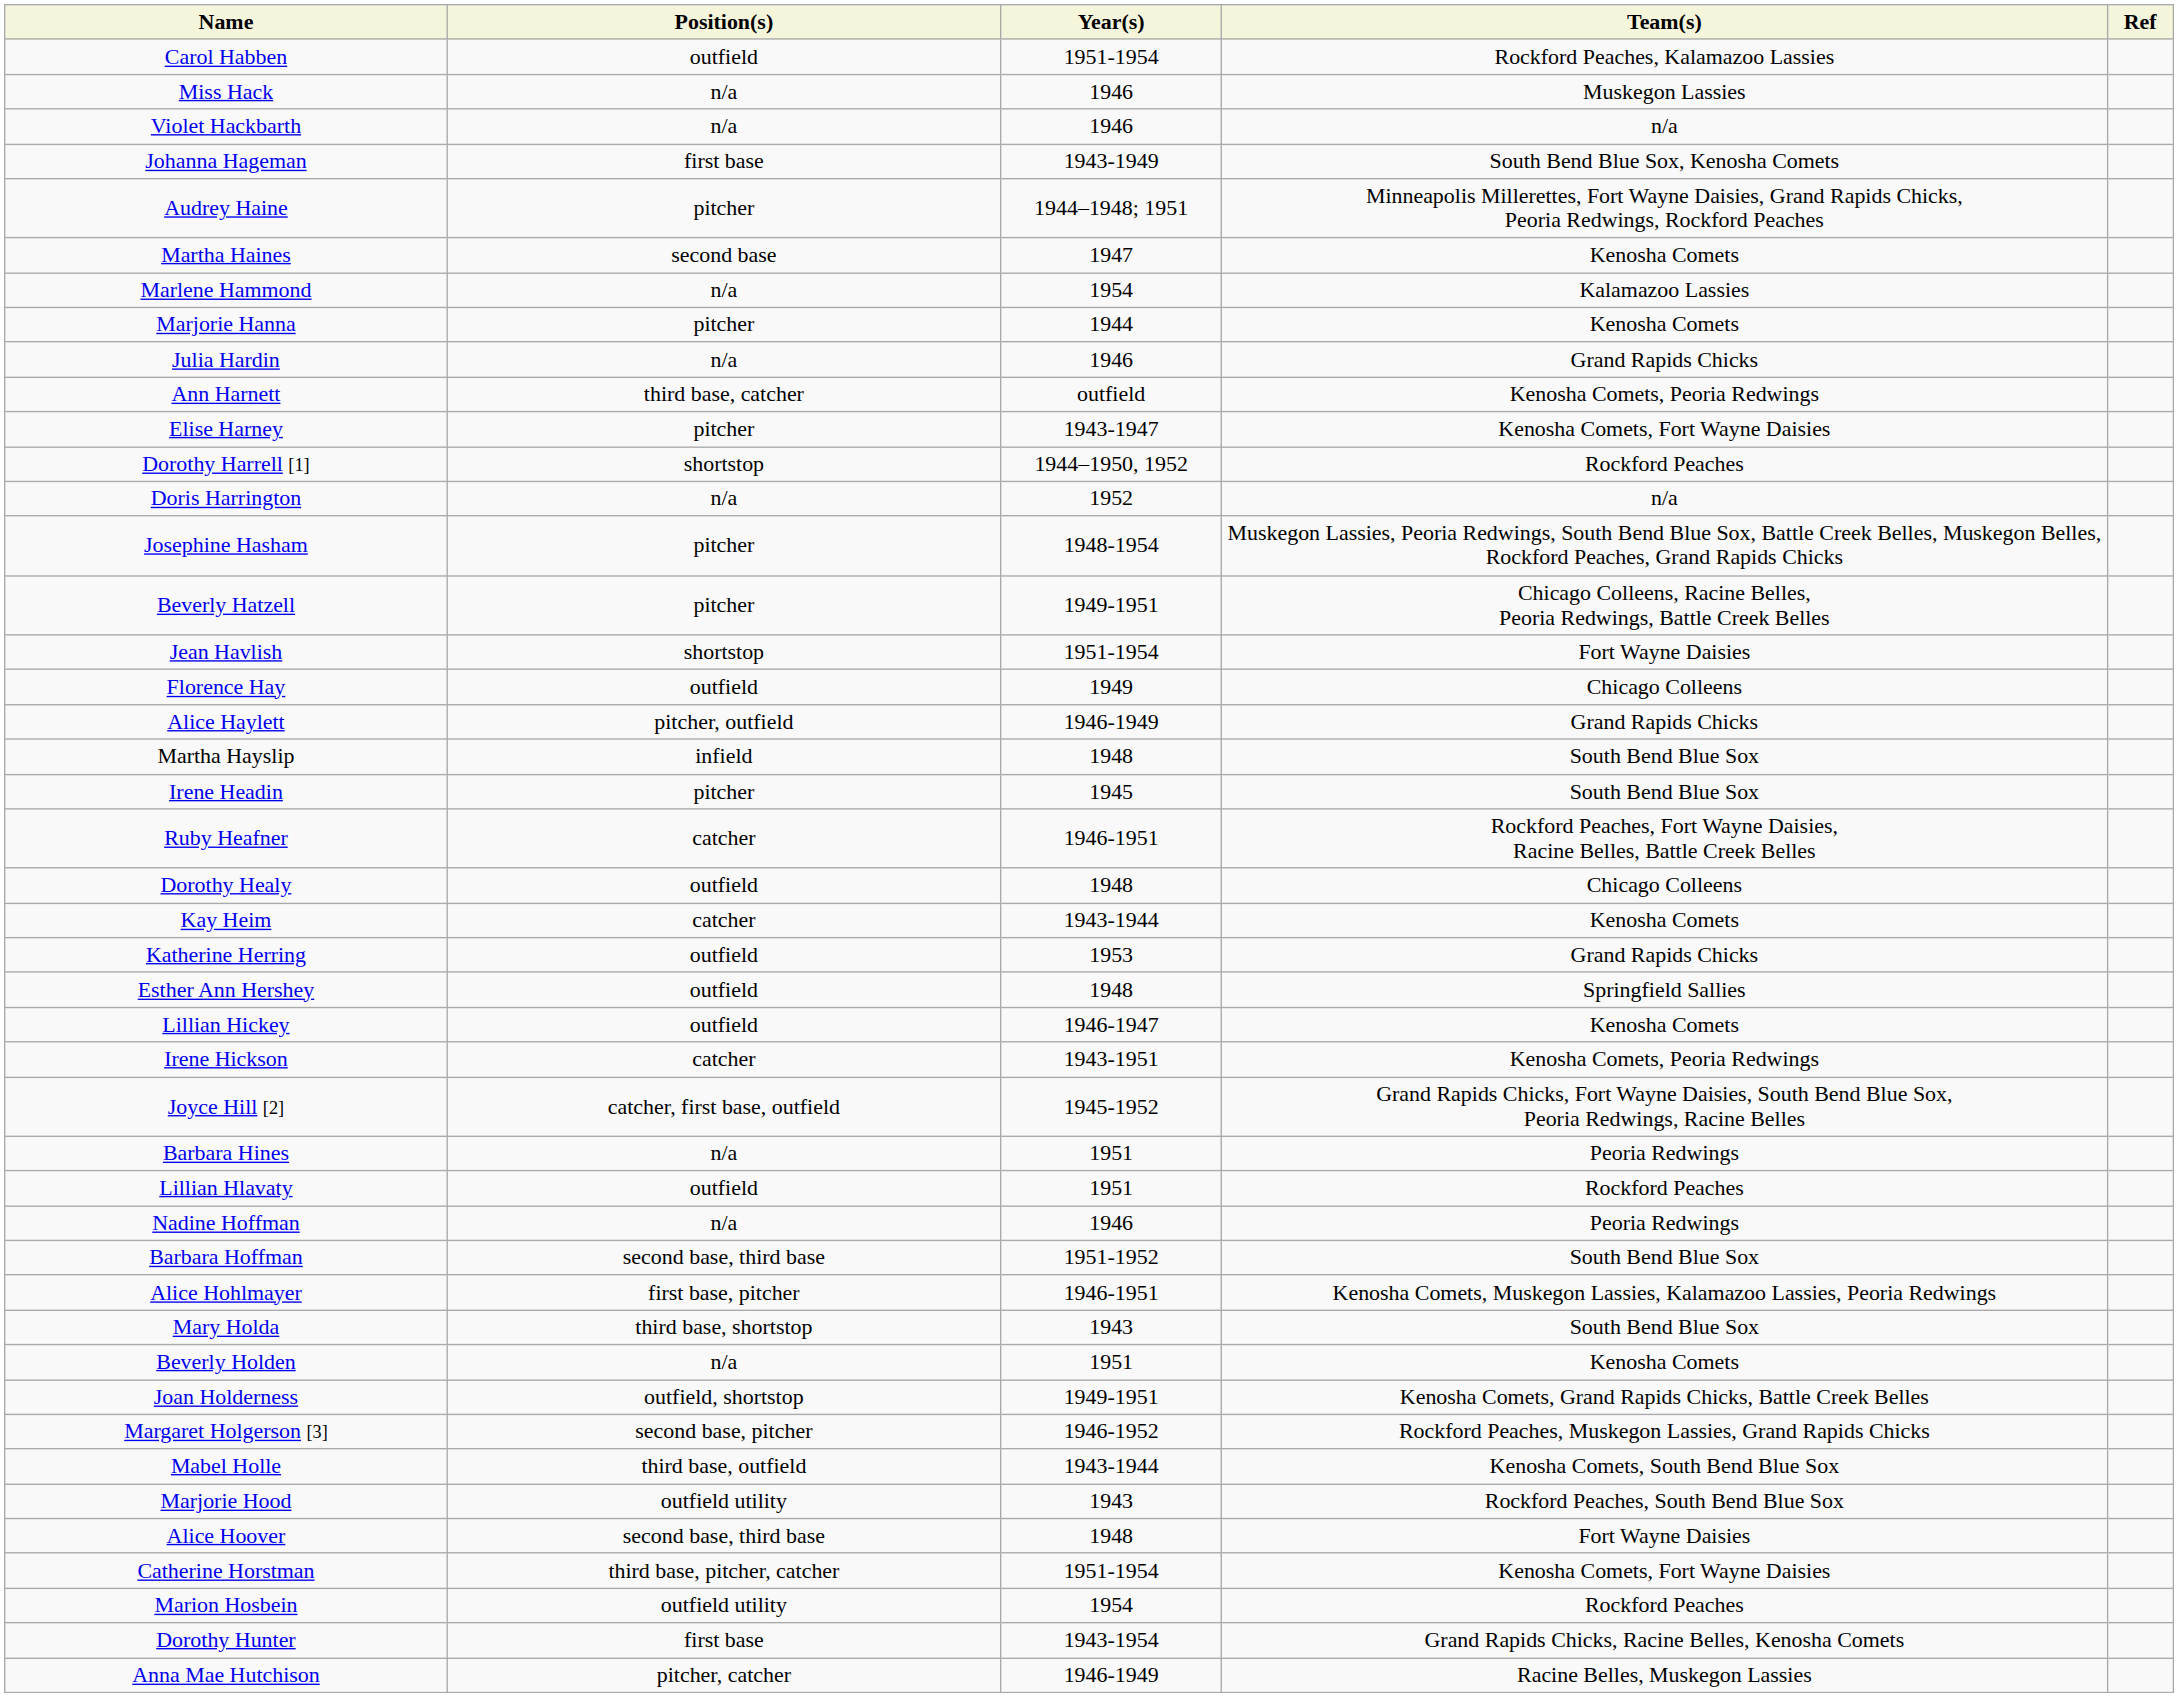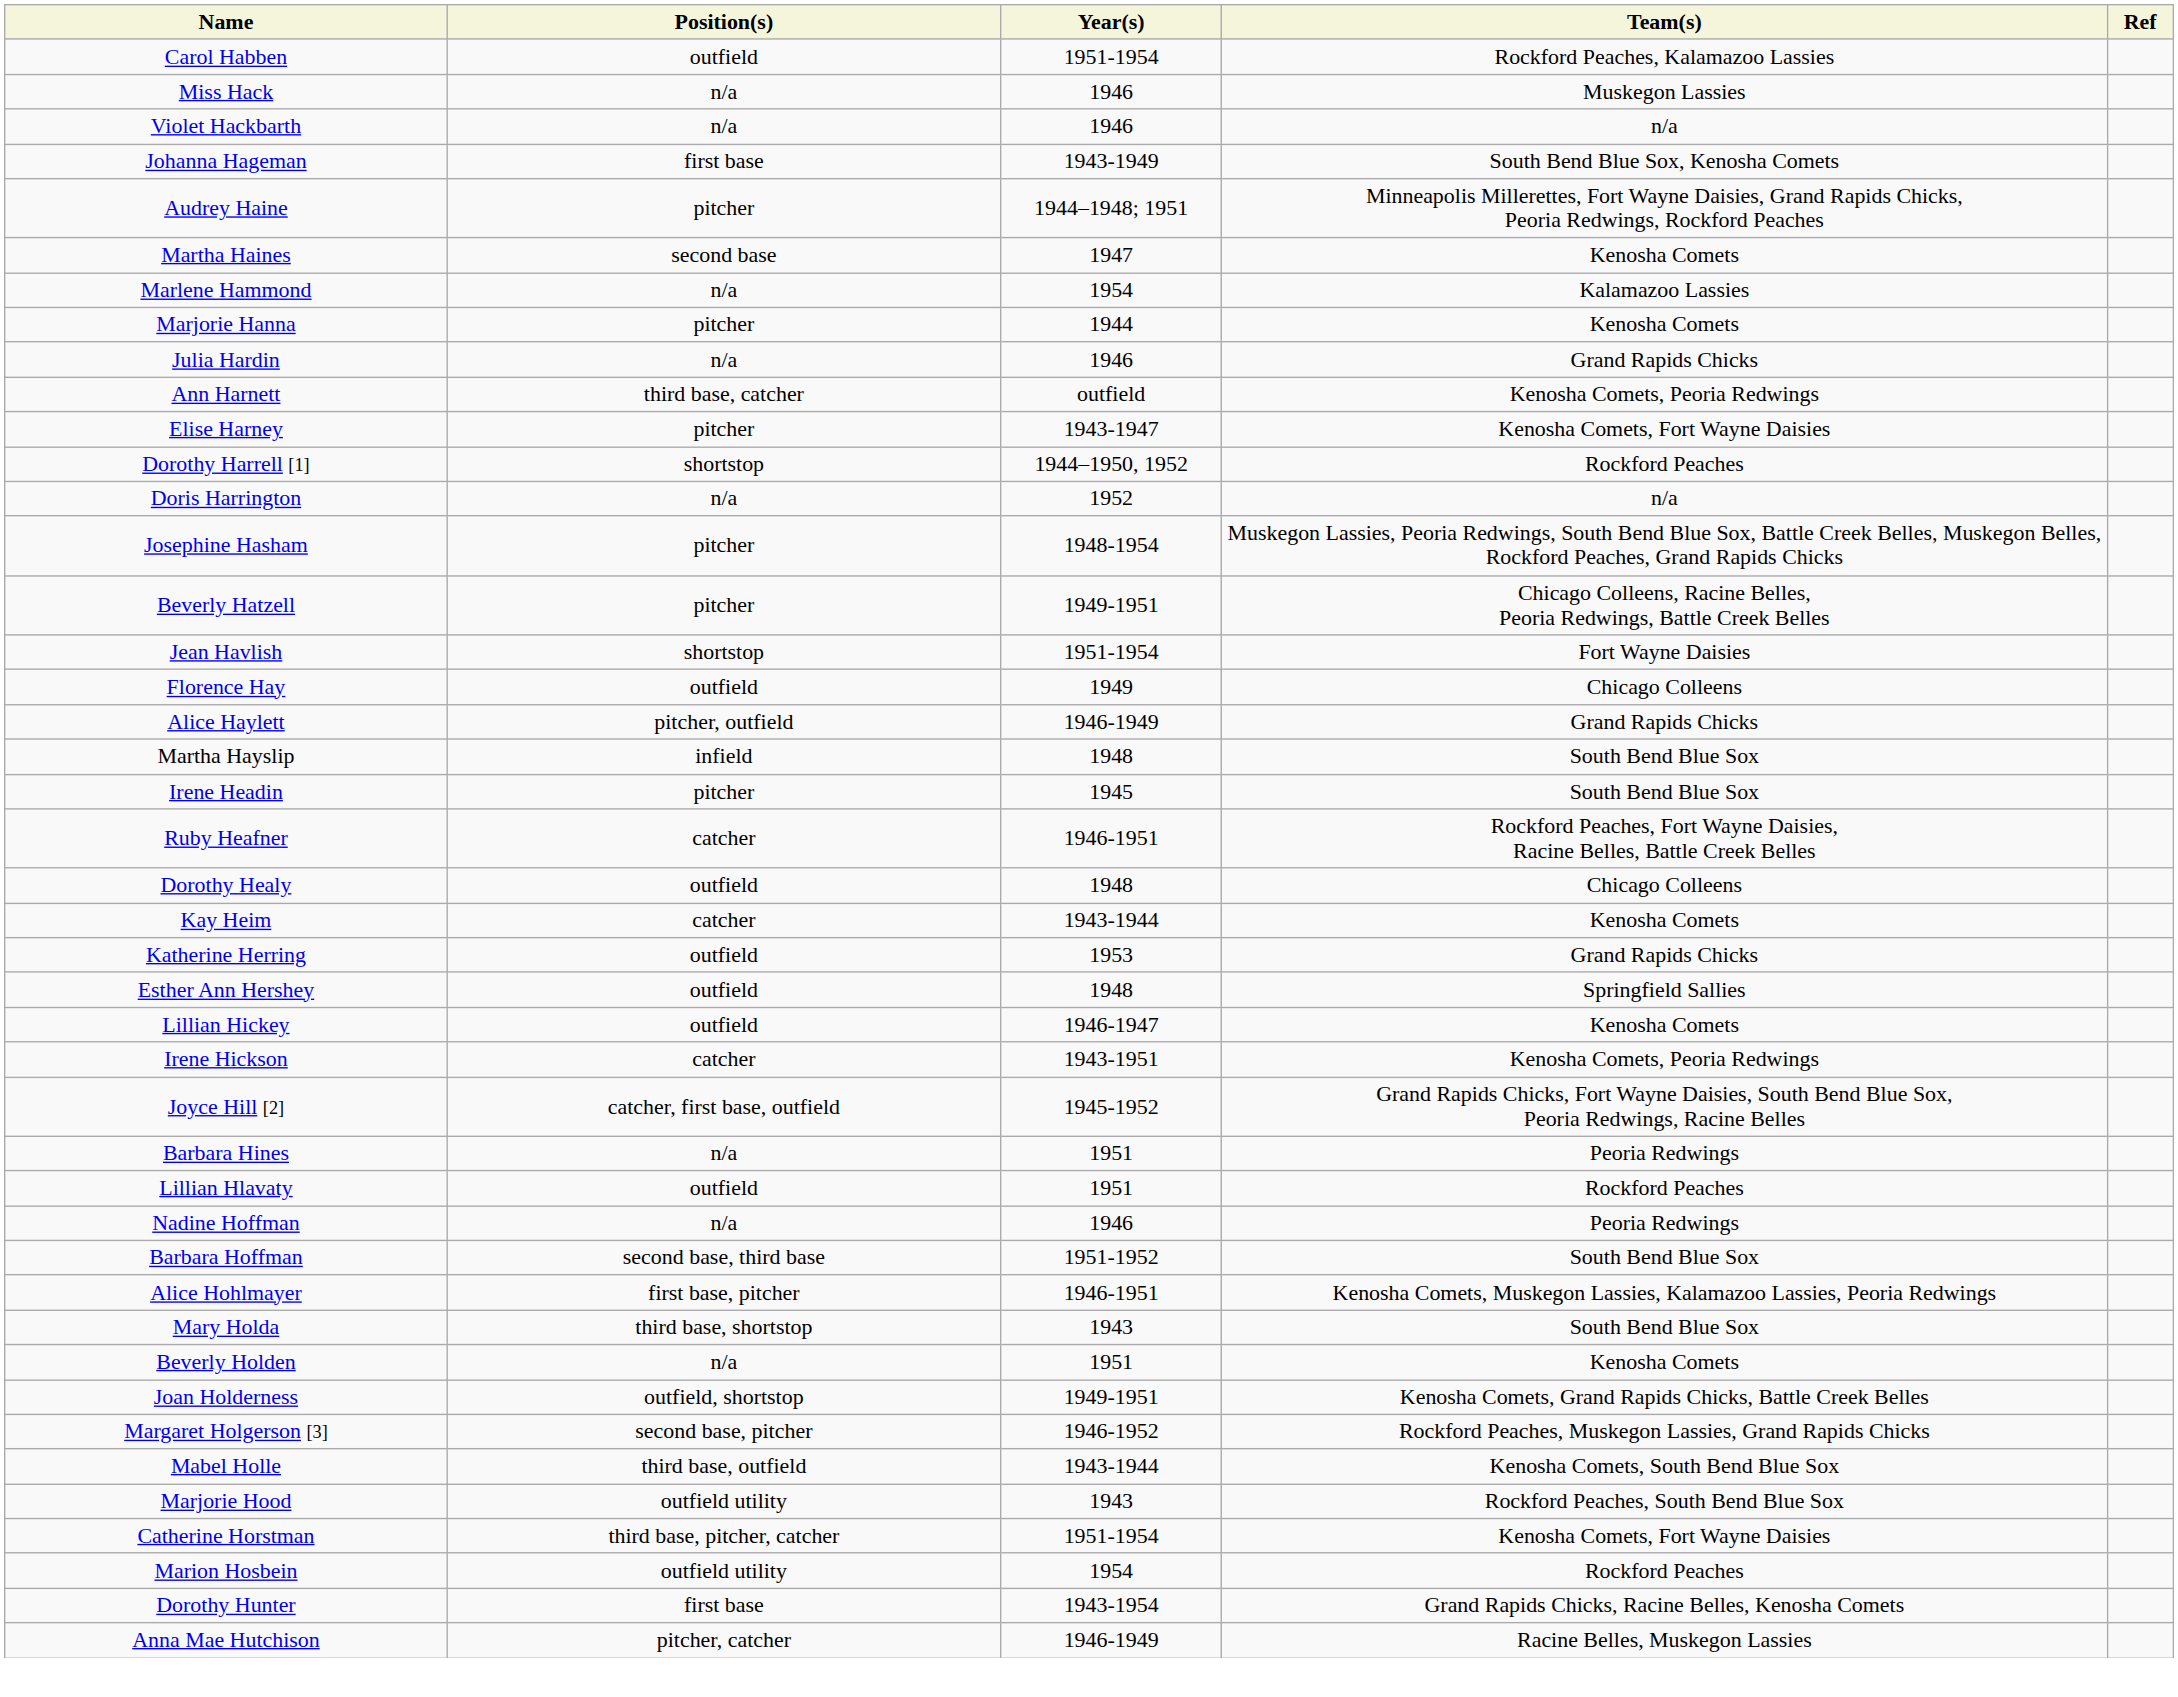 <table class="wikitable" style="width: 100%">
 <tr>
 <th style="background:#F5F5DC;" width=20%>Name</th>
 <th width=25% style="background:#F5F5DC;">Position(s)</th>
 <th width=10% style="background:#F5F5DC;">Year(s)</th>
 <th width=40% style="background:#F5F5DC;">Team(s)</th>
 <th width=3% style="background:#F5F5DC;">Ref</th>
 </tr>
 <tr align=center>
 <td><a href='#'>Carol Habben</a></td>
 <td>outfield</td>
 <td>1951-1954</td>
 <td>Rockford Peaches, Kalamazoo Lassies</td>
 <td></td>
 </tr>
 <tr align=center>
 <td><a href='#'>Miss Hack</a></td>
 <td>n/a</td>
 <td>1946</td>
 <td>Muskegon Lassies</td>
 <td></td>
 </tr>
 <tr align=center>
 <td><a href='#'>Violet Hackbarth</a></td>
 <td>n/a</td>
 <td>1946</td>
 <td>n/a</td>
 <td></td>
 </tr>
 <tr align=center>
 <td><a href='#'>Johanna Hageman</a></td>
 <td>first base</td>
 <td>1943-1949</td>
 <td>South Bend Blue Sox, Kenosha Comets</td>
 <td></td>
 </tr>
 <tr align=center>
 <td><a href='#'>Audrey Haine</a></td>
 <td>pitcher</td>
 <td>1944–1948; 1951</td>
 <td>Minneapolis Millerettes, Fort Wayne Daisies, Grand Rapids Chicks,<br>Peoria Redwings, Rockford Peaches</td>
 <td><br></td>
 </tr>
 <tr align=center>
 <td><a href='#'>Martha Haines</a></td>
 <td>second base</td>
 <td>1947</td>
 <td>Kenosha Comets</td>
 <td></td>
 </tr>
 <tr align=center>
 <td><a href='#'>Marlene Hammond</a></td>
 <td>n/a</td>
 <td>1954</td>
 <td>Kalamazoo Lassies</td>
 <td></td>
 </tr>
 <tr align=center>
 <td><a href='#'>Marjorie Hanna</a></td>
 <td>pitcher</td>
 <td>1944</td>
 <td>Kenosha Comets</td>
 <td></td>
 </tr>
 <tr align=center>
 <td><a href='#'>Julia Hardin</a></td>
 <td>n/a</td>
 <td>1946</td>
 <td>Grand Rapids Chicks</td>
 <td></td>
 </tr>
 <tr align=center>
 <td><a href='#'>Ann Harnett</a></td>
 <td>third base, catcher</td>
 <td>outfield</td>
 <td>Kenosha Comets, Peoria Redwings</td>
 <td><br></td>
 </tr>
 <tr align=center>
 <td><a href='#'>Elise Harney</a></td>
 <td>pitcher</td>
 <td>1943-1947</td>
 <td>Kenosha Comets, Fort Wayne Daisies</td>
 <td></td>
 </tr>
 <tr align=center>
 <td><a href='#'>Dorothy Harrell</a> <small>[1]</small></td>
 <td>shortstop</td>
 <td>1944–1950, 1952</td>
 <td>Rockford Peaches</td>
 <td></td>
 </tr>
 <tr align=center>
 <td><a href='#'>Doris Harrington</a></td>
 <td>n/a</td>
 <td>1952</td>
 <td>n/a</td>
 <td></td>
 </tr>
 <tr align=center>
 <td><a href='#'>Josephine Hasham</a></td>
 <td>pitcher</td>
 <td>1948-1954</td>
 <td>Muskegon Lassies, Peoria Redwings, South Bend Blue Sox, Battle Creek Belles, Muskegon Belles, Rockford Peaches, Grand Rapids Chicks</td>
 <td></td>
 </tr>
 <tr align=center>
 <td><a href='#'>Beverly Hatzell</a></td>
 <td>pitcher</td>
 <td>1949-1951</td>
 <td>Chicago Colleens, Racine Belles,<br>Peoria Redwings, Battle Creek Belles</td>
 <td></td>
 </tr>
 <tr align=center>
 <td><a href='#'>Jean Havlish</a></td>
 <td>shortstop</td>
 <td>1951-1954</td>
 <td>Fort Wayne Daisies</td>
 <td><br></td>
 </tr>
 <tr align=center>
 <td><a href='#'>Florence Hay</a></td>
 <td>outfield</td>
 <td>1949</td>
 <td>Chicago Colleens</td>
 <td></td>
 </tr>
 <tr align=center>
 <td><a href='#'>Alice Haylett</a></td>
 <td>pitcher, outfield</td>
 <td>1946-1949</td>
 <td>Grand Rapids Chicks</td>
 <td></td>
 </tr>
 <tr align=center>
 <td>Martha Hayslip</td>
 <td>infield</td>
 <td>1948</td>
 <td>South Bend Blue Sox</td>
 <td></td>
 </tr>
 <tr align=center>
 <td><a href='#'>Irene Headin</a></td>
 <td>pitcher</td>
 <td>1945</td>
 <td>South Bend Blue Sox</td>
 <td></td>
 </tr>
 <tr align=center>
 <td><a href='#'>Ruby Heafner</a></td>
 <td>catcher</td>
 <td>1946-1951</td>
 <td>Rockford Peaches, Fort Wayne Daisies,<br>Racine Belles, Battle Creek Belles</td>
 <td></td>
 </tr>
 <tr align=center>
 <td><a href='#'>Dorothy Healy</a></td>
 <td>outfield</td>
 <td>1948</td>
 <td>Chicago Colleens</td>
 <td></td>
 </tr>
 <tr align=center>
 <td><a href='#'>Kay Heim</a></td>
 <td>catcher</td>
 <td>1943-1944</td>
 <td>Kenosha Comets</td>
 <td></td>
 </tr>
 <tr align=center>
 <td><a href='#'>Katherine Herring</a></td>
 <td>outfield</td>
 <td>1953</td>
 <td>Grand Rapids Chicks</td>
 <td></td>
 </tr>
 <tr align=center>
 <td><a href='#'>Esther Ann Hershey</a></td>
 <td>outfield</td>
 <td>1948</td>
 <td>Springfield Sallies</td>
 <td></td>
 </tr>
 <tr align=center>
 <td><a href='#'>Lillian Hickey</a></td>
 <td>outfield</td>
 <td>1946-1947</td>
 <td>Kenosha Comets</td>
 <td></td>
 </tr>
 <tr align=center>
 <td><a href='#'>Irene Hickson</a></td>
 <td>catcher</td>
 <td>1943-1951</td>
 <td>Kenosha Comets, Peoria Redwings</td>
 <td></td>
 </tr>
 <tr align=center>
 <td><a href='#'>Joyce Hill</a> <small>[2]</small></td>
 <td>catcher, first base, outfield</td>
 <td>1945-1952</td>
 <td>Grand Rapids Chicks, Fort Wayne Daisies, South Bend Blue Sox, <br>Peoria Redwings, Racine Belles</td>
 <td><br></td>
 </tr>
 <tr align=center>
 <td><a href='#'>Barbara Hines</a></td>
 <td>n/a</td>
 <td>1951</td>
 <td>Peoria Redwings</td>
 <td></td>
 </tr>
 <tr align=center>
 <td><a href='#'>Lillian Hlavaty</a></td>
 <td>outfield</td>
 <td>1951</td>
 <td>Rockford Peaches</td>
 <td></td>
 </tr>
 <tr align=center>
 <td><a href='#'>Nadine Hoffman</a></td>
 <td>n/a</td>
 <td>1946</td>
 <td>Peoria Redwings</td>
 <td></td>
 </tr>
 <tr align=center>
 <td><a href='#'>Barbara Hoffman</a></td>
 <td>second base, third base</td>
 <td>1951-1952</td>
 <td>South Bend Blue Sox</td>
 <td></td>
 </tr>
 <tr align=center>
 <td><a href='#'>Alice Hohlmayer</a></td>
 <td>first base, pitcher</td>
 <td>1946-1951</td>
 <td>Kenosha Comets, Muskegon Lassies, Kalamazoo Lassies, Peoria Redwings</td>
 <td></td>
 </tr>
 <tr align=center>
 <td><a href='#'>Mary Holda</a></td>
 <td>third base, shortstop</td>
 <td>1943</td>
 <td>South Bend Blue Sox</td>
 <td></td>
 </tr>
 <tr align=center>
 <td><a href='#'>Beverly Holden</a></td>
 <td>n/a</td>
 <td>1951</td>
 <td>Kenosha Comets</td>
 <td></td>
 </tr>
 <tr align=center>
 <td><a href='#'>Joan Holderness</a></td>
 <td>outfield, shortstop</td>
 <td>1949-1951</td>
 <td>Kenosha Comets, Grand Rapids Chicks, Battle Creek Belles</td>
 <td></td>
 </tr>
 <tr align=center>
 <td><a href='#'>Margaret Holgerson</a> <small>[3]</small></td>
 <td>second base, pitcher</td>
 <td>1946-1952</td>
 <td>Rockford Peaches, Muskegon Lassies, Grand Rapids Chicks</td>
 <td><br></td>
 </tr>
 <tr align=center>
 <td><a href='#'>Mabel Holle</a></td>
 <td>third base, outfield</td>
 <td>1943-1944</td>
 <td>Kenosha Comets, South Bend Blue Sox</td>
 <td></td>
 </tr>
 <tr align=center>
 <td><a href='#'>Marjorie Hood</a></td>
 <td>outfield utility</td>
 <td>1943</td>
 <td>Rockford Peaches, South Bend Blue Sox</td>
 <td></td>
 </tr>
 <tr align=center>
-<td><a href='#'>Alice Hoover</a></td>
-<td>second base, third base</td>
-<td>1948</td>
-<td>Fort Wayne Daisies</td>
-<td></td>
-</tr>
-<tr align=center>
 <td><a href='#'>Catherine Horstman</a></td>
 <td>third base, pitcher, catcher</td>
 <td>1951-1954</td>
 <td>Kenosha Comets, Fort Wayne Daisies</td>
 <td></td>
 </tr>
 <tr align=center>
 <td><a href='#'>Marion Hosbein</a></td>
 <td>outfield utility</td>
 <td>1954</td>
 <td>Rockford Peaches</td>
 <td></td>
 </tr>
 <tr align=center>
 <td><a href='#'>Dorothy Hunter</a></td>
 <td>first base</td>
 <td>1943-1954</td>
 <td>Grand Rapids Chicks, Racine Belles, Kenosha Comets</td>
 <td></td>
 </tr>
 <tr align=center>
 <td><a href='#'>Anna Mae Hutchison</a></td>
 <td>pitcher, catcher</td>
 <td>1946-1949</td>
 <td>Racine Belles, Muskegon Lassies</td>
 <td></td>
 </tr>
 </table>
